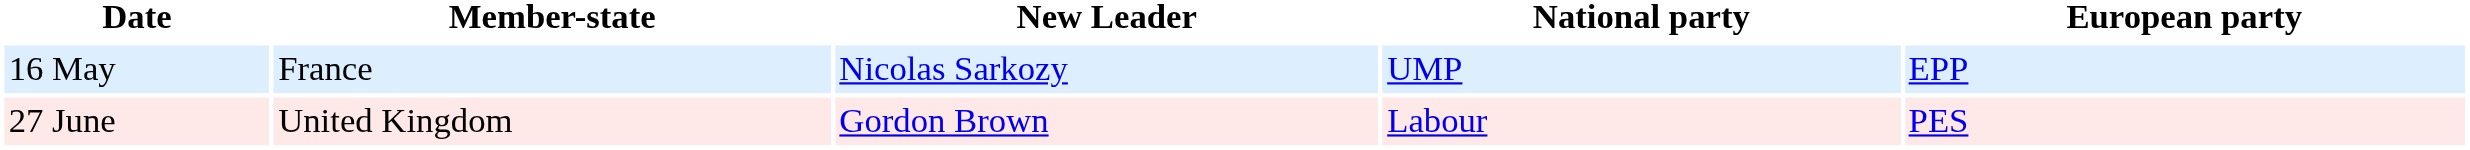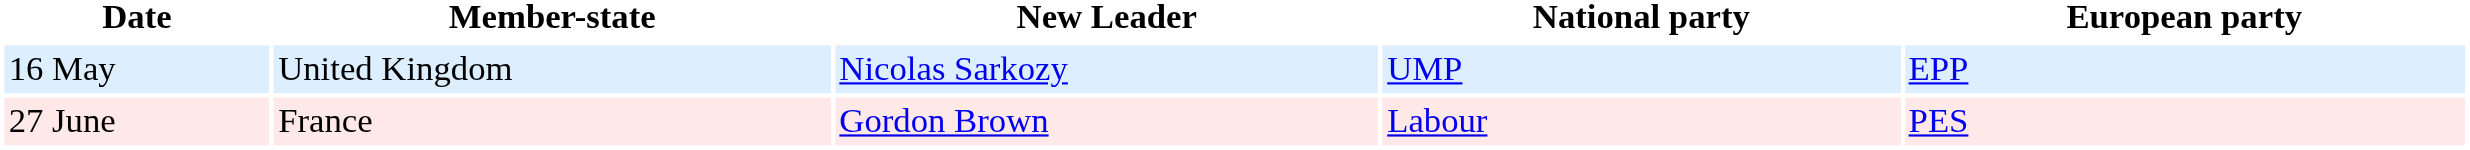 <table border=0 cellpadding=2 cellspacing=2 width=90%>
 <tr ----bgcolor=lightgrey>
 <th>Date</th>
 <th>Member-state</th>
 <th>New Leader</th>
 <th>National party</th>
 <th>European party</th>
 </tr>
 <tr ---- bgcolor=#DDEEFF>
 <td>16 May</td>
-<td>France</td>
+<td>United Kingdom</td>
 <td><a href='#'>Nicolas Sarkozy</a></td>
 <td><a href='#'>UMP</a></td>
 <td><a href='#'>EPP</a></td>
 </tr>
 <tr ---- bgcolor=#FFE8E8>
 <td>27 June</td>
-<td>United Kingdom</td>
+<td>France</td>
 <td><a href='#'>Gordon Brown</a></td>
 <td><a href='#'>Labour</a></td>
 <td><a href='#'>PES</a></td>
 </tr>
 </table>
